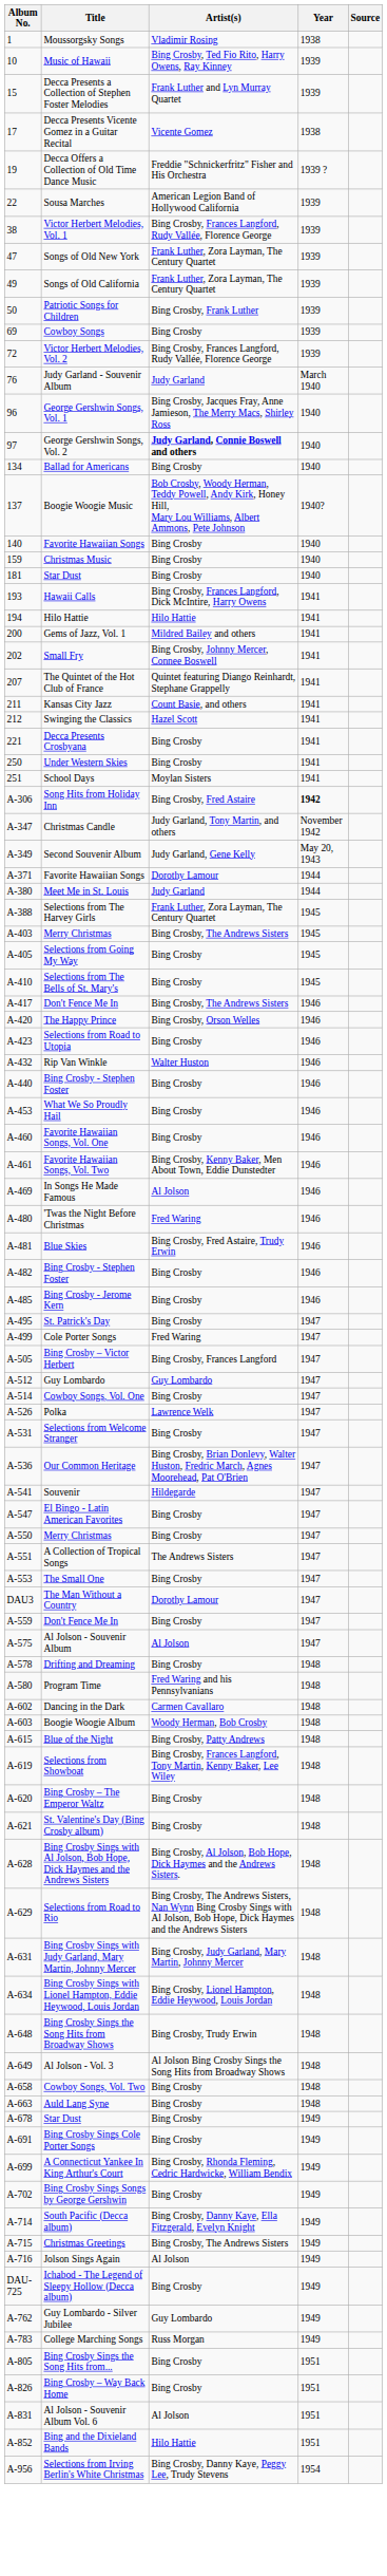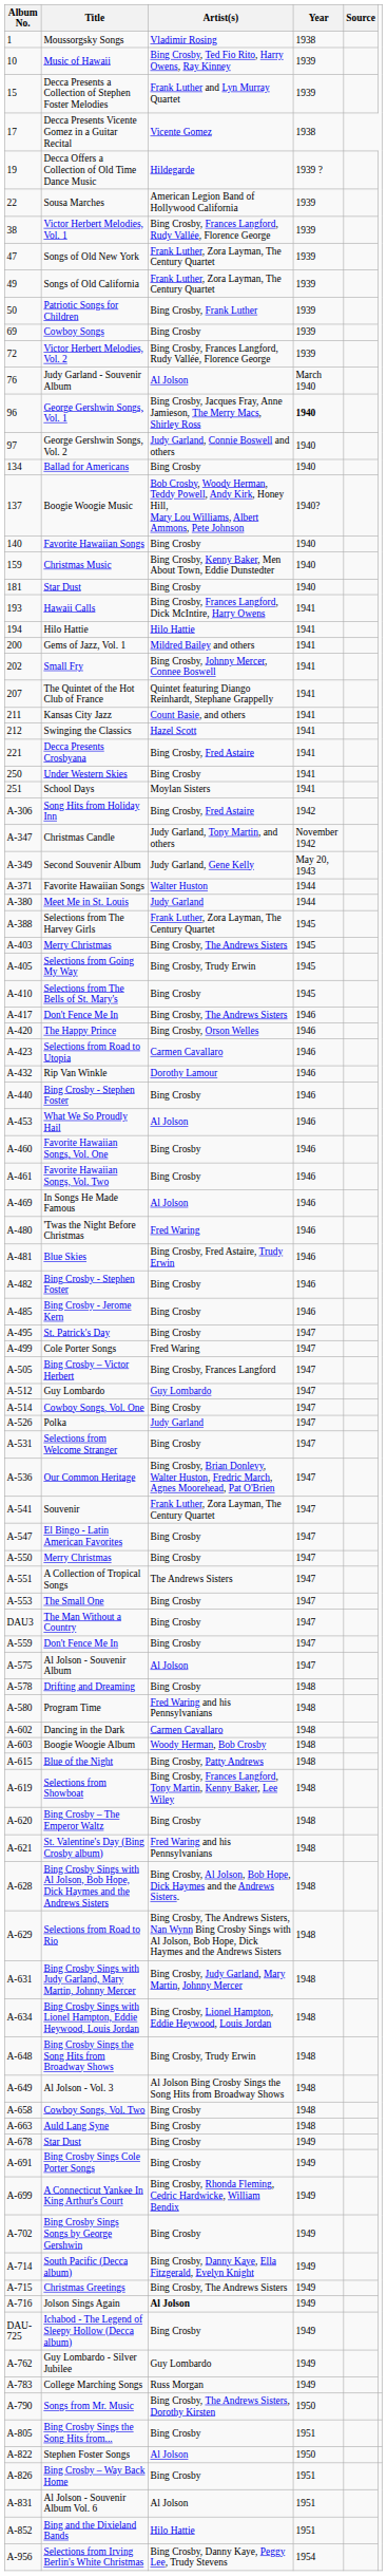 <table class="wikitable sortable">
 <tr>
 <th>Album No.</th>
 <th>Title</th>
 <th>Artist(s)</th>
 <th>Year</th>
 <th>Source</th>
 </tr>
 <tr>
 <td>1</td>
 <td>Moussorgsky Songs</td>
 <td><a href='#'>Vladimir Rosing</a></td>
 <td>1938</td>
 <td></td>
 </tr>
 <tr>
 <td>10</td>
 <td><a href='#'>Music of Hawaii</a></td>
 <td><a href='#'>Bing Crosby</a>, <a href='#'>Ted Fio Rito</a>, <a href='#'>Harry Owens</a>, <a href='#'>Ray Kinney</a></td>
 <td>1939</td>
 <td></td>
 </tr>
 <tr>
 <td>15</td>
 <td>Decca Presents a Collection of Stephen Foster Melodies</td>
 <td><a href='#'>Frank Luther</a> and <a href='#'>Lyn Murray</a> Quartet</td>
 <td>1939</td>
 <td></td>
 </tr>
 <tr>
 <td>17</td>
 <td>Decca Presents Vicente Gomez in a Guitar Recital</td>
 <td><a href='#'>Vicente Gomez</a></td>
 <td>1938</td>
 </tr>
 <tr>
 <td>19</td>
 <td>Decca Offers a Collection of Old Time Dance Music</td>
-<td>Freddie "Schnickerfritz" Fisher and His Orchestra</td>
+<td><a href='#'>Hildegarde</a></td>
 <td>1939 ?</td>
 <td></td>
 </tr>
 <tr>
 <td>22</td>
 <td>Sousa Marches</td>
 <td>American Legion Band of Hollywood California</td>
 <td>1939</td>
 <td></td>
 </tr>
 <tr>
 <td>38</td>
 <td><a href='#'>Victor Herbert Melodies, Vol. 1</a></td>
 <td>Bing Crosby, <a href='#'>Frances Langford</a>, <a href='#'>Rudy Vallée</a>, Florence George</td>
 <td>1939</td>
 <td></td>
 </tr>
 <tr>
 <td>47</td>
 <td>Songs of Old New York</td>
 <td><a href='#'>Frank Luther</a>, Zora Layman, The Century Quartet</td>
 <td>1939</td>
 <td></td>
 </tr>
 <tr>
 <td>49</td>
 <td>Songs of Old California</td>
 <td><a href='#'>Frank Luther</a>, Zora Layman, The Century Quartet</td>
 <td>1939</td>
 <td></td>
 </tr>
 <tr>
 <td>50</td>
 <td><a href='#'>Patriotic Songs for Children</a></td>
 <td>Bing Crosby, <a href='#'>Frank Luther</a></td>
 <td>1939</td>
 <td></td>
 </tr>
 <tr>
 <td>69</td>
 <td><a href='#'>Cowboy Songs</a></td>
 <td>Bing Crosby</td>
 <td>1939</td>
 <td></td>
 </tr>
 <tr>
 <td>72</td>
 <td><a href='#'>Victor Herbert Melodies, Vol. 2</a></td>
 <td>Bing Crosby, Frances Langford, Rudy Vallée, Florence George</td>
 <td>1939</td>
 <td></td>
 </tr>
 <tr>
 <td>76</td>
 <td>Judy Garland - Souvenir Album</td>
-<td><a href='#'>Judy Garland</a></td>
+<td><a href='#'>Al Jolson</a></td>
 <td>March 1940</td>
 <td></td>
 </tr>
 <tr>
 <td>96</td>
 <td><a href='#'>George Gershwin Songs, Vol. 1</a></td>
 <td>Bing Crosby, Jacques Fray, Anne Jamieson, <a href='#'>The Merry Macs</a>, <a href='#'>Shirley Ross</a></td>
-<td>1940</td>
+<td><strong>1940</strong></td>
 <td></td>
 </tr>
 <tr>
 <td>97</td>
 <td>George Gershwin Songs, Vol. 2</td>
-<td><strong><a href='#'>Judy Garland</a>, <a href='#'>Connie Boswell</a> and others</strong></td>
+<td><a href='#'>Judy Garland</a>, <a href='#'>Connie Boswell</a> and others</td>
 <td>1940</td>
 <td></td>
 </tr>
 <tr>
 <td>134</td>
 <td><a href='#'>Ballad for Americans</a></td>
 <td>Bing Crosby</td>
 <td>1940</td>
 <td></td>
 </tr>
 <tr>
 <td>137</td>
 <td>Boogie Woogie Music</td>
 <td><a href='#'>Bob Crosby</a>, <a href='#'>Woody Herman</a>, <a href='#'>Teddy Powell</a>, <a href='#'>Andy Kirk</a>, Honey Hill, <br> <a href='#'>Mary Lou Williams</a>, <a href='#'>Albert Ammons</a>, <a href='#'>Pete Johnson</a></td>
 <td>1940?</td>
 <td></td>
 </tr>
 <tr>
 <td>140</td>
 <td><a href='#'>Favorite Hawaiian Songs</a></td>
 <td>Bing Crosby</td>
 <td>1940</td>
 <td></td>
 </tr>
 <tr>
 <td>159</td>
 <td><a href='#'>Christmas Music</a></td>
-<td>Bing Crosby</td>
+<td>Bing Crosby, <a href='#'>Kenny Baker</a>, Men About Town, Eddie Dunstedter</td>
 <td>1940</td>
 <td></td>
 </tr>
 <tr>
 <td>181</td>
 <td><a href='#'>Star Dust</a></td>
 <td>Bing Crosby</td>
 <td>1940</td>
 <td></td>
 </tr>
 <tr>
 <td>193</td>
 <td><a href='#'>Hawaii Calls</a></td>
 <td>Bing Crosby, <a href='#'>Frances Langford</a>, Dick McIntire, <a href='#'>Harry Owens</a></td>
 <td>1941</td>
 <td></td>
 </tr>
 <tr>
 <td>194</td>
 <td>Hilo Hattie</td>
 <td><a href='#'>Hilo Hattie</a></td>
 <td>1941</td>
 <td></td>
 </tr>
 <tr>
 <td>200</td>
 <td>Gems of Jazz, Vol. 1</td>
 <td><a href='#'>Mildred Bailey</a> and others</td>
 <td>1941</td>
 <td></td>
 </tr>
 <tr>
 <td>202</td>
 <td><a href='#'>Small Fry</a></td>
 <td>Bing Crosby, <a href='#'>Johnny Mercer</a>, <a href='#'>Connee Boswell</a></td>
 <td>1941</td>
 <td></td>
 </tr>
 <tr>
 <td>207</td>
 <td>The Quintet of the Hot Club of France</td>
 <td>Quintet featuring Diango Reinhardt, Stephane Grappelly</td>
 <td>1941</td>
 <td></td>
 </tr>
 <tr>
 <td>211</td>
 <td>Kansas City Jazz</td>
 <td><a href='#'>Count Basie</a>, and others</td>
 <td>1941</td>
 <td></td>
 </tr>
 <tr>
 <td>212</td>
 <td>Swinging the Classics</td>
 <td><a href='#'>Hazel Scott</a></td>
 <td>1941</td>
 <td></td>
 </tr>
 <tr>
 <td>221</td>
 <td><a href='#'>Decca Presents Crosbyana</a></td>
-<td>Bing Crosby</td>
+<td>Bing Crosby, <a href='#'>Fred Astaire</a></td>
 <td>1941</td>
 <td></td>
 </tr>
 <tr>
 <td>250</td>
 <td><a href='#'>Under Western Skies</a></td>
 <td>Bing Crosby</td>
 <td>1941</td>
 <td></td>
 </tr>
 <tr>
 <td>251</td>
 <td>School Days</td>
 <td>Moylan Sisters</td>
 <td>1941</td>
 <td></td>
 </tr>
 <tr>
 <td>A-306</td>
 <td><a href='#'>Song Hits from Holiday Inn</a></td>
 <td>Bing Crosby, <a href='#'>Fred Astaire</a></td>
-<td><strong>1942</strong></td>
+<td>1942</td>
 <td></td>
 </tr>
 <tr>
 <td>A-347</td>
 <td>Christmas Candle</td>
 <td>Judy Garland, <a href='#'>Tony Martin</a>, and others</td>
 <td>November 1942</td>
 <td></td>
 </tr>
 <tr>
 <td>A-349</td>
 <td>Second Souvenir Album</td>
 <td>Judy Garland, <a href='#'>Gene Kelly</a></td>
 <td>May 20, 1943</td>
 <td></td>
 </tr>
 <tr>
 <td>A-371</td>
 <td>Favorite Hawaiian Songs</td>
-<td><a href='#'>Dorothy Lamour</a></td>
+<td><a href='#'>Walter Huston</a></td>
 <td>1944</td>
 <td></td>
 </tr>
 <tr>
 <td>A-380</td>
 <td><a href='#'>Meet Me in St. Louis</a></td>
 <td><a href='#'>Judy Garland</a></td>
 <td>1944</td>
 <td></td>
 </tr>
 <tr>
 <td>A-388</td>
 <td>Selections from The Harvey Girls</td>
 <td><a href='#'>Frank Luther</a>, Zora Layman, The Century Quartet</td>
 <td>1945</td>
 <td></td>
 </tr>
 <tr>
 <td>A-403</td>
 <td><a href='#'>Merry Christmas</a></td>
 <td>Bing Crosby, <a href='#'>The Andrews Sisters</a></td>
 <td>1945</td>
 <td></td>
 </tr>
 <tr>
 <td>A-405</td>
 <td><a href='#'>Selections from Going My Way</a></td>
-<td>Bing Crosby</td>
+<td>Bing Crosby, Trudy Erwin</td>
 <td>1945</td>
 <td></td>
 </tr>
 <tr>
 <td>A-410</td>
 <td><a href='#'>Selections from The Bells of St. Mary's</a></td>
 <td>Bing Crosby</td>
 <td>1945</td>
 <td></td>
 </tr>
 <tr>
 <td>A-417</td>
 <td><a href='#'>Don't Fence Me In</a></td>
 <td>Bing Crosby, <a href='#'>The Andrews Sisters</a></td>
 <td>1946</td>
 <td></td>
 </tr>
 <tr>
 <td>A-420</td>
 <td><a href='#'>The Happy Prince</a></td>
 <td>Bing Crosby, <a href='#'>Orson Welles</a></td>
 <td>1946</td>
 <td></td>
 </tr>
 <tr>
 <td>A-423</td>
 <td><a href='#'>Selections from Road to Utopia</a></td>
-<td>Bing Crosby</td>
+<td><a href='#'>Carmen Cavallaro</a></td>
 <td>1946</td>
 <td></td>
 </tr>
 <tr>
 <td>A-432</td>
 <td>Rip Van Winkle</td>
-<td><a href='#'>Walter Huston</a></td>
+<td><a href='#'>Dorothy Lamour</a></td>
 <td>1946</td>
 <td></td>
 </tr>
 <tr>
 <td>A-440</td>
 <td><a href='#'>Bing Crosby - Stephen Foster</a></td>
 <td>Bing Crosby</td>
 <td>1946</td>
 <td></td>
 </tr>
 <tr>
 <td>A-453</td>
 <td><a href='#'>What We So Proudly Hail</a></td>
-<td>Bing Crosby</td>
+<td><a href='#'>Al Jolson</a></td>
 <td>1946</td>
 <td></td>
 </tr>
 <tr>
 <td>A-460</td>
 <td><a href='#'>Favorite Hawaiian Songs, Vol. One</a></td>
 <td>Bing Crosby</td>
 <td>1946</td>
 <td></td>
 </tr>
 <tr>
 <td>A-461</td>
 <td><a href='#'>Favorite Hawaiian Songs, Vol. Two</a></td>
-<td>Bing Crosby, <a href='#'>Kenny Baker</a>, Men About Town, Eddie Dunstedter</td>
+<td>Bing Crosby</td>
 <td>1946</td>
 <td></td>
 </tr>
 <tr>
 <td>A-469</td>
 <td>In Songs He Made Famous</td>
 <td><a href='#'>Al Jolson</a></td>
 <td>1946</td>
 <td></td>
 </tr>
 <tr>
 <td>A-480</td>
 <td>'Twas the Night Before Christmas</td>
 <td><a href='#'>Fred Waring</a></td>
 <td>1946</td>
 <td></td>
 </tr>
 <tr>
 <td>A-481</td>
 <td><a href='#'>Blue Skies</a></td>
 <td>Bing Crosby, Fred Astaire, <a href='#'>Trudy Erwin</a></td>
 <td>1946</td>
 <td></td>
 </tr>
 <tr>
 <td>A-482</td>
 <td><a href='#'>Bing Crosby - Stephen Foster</a></td>
 <td>Bing Crosby</td>
 <td>1946</td>
 <td></td>
 </tr>
 <tr>
 <td>A-485</td>
 <td><a href='#'>Bing Crosby - Jerome Kern</a></td>
 <td>Bing Crosby</td>
 <td>1946</td>
 <td></td>
 </tr>
 <tr>
 <td>A-495</td>
 <td><a href='#'>St. Patrick's Day</a></td>
 <td>Bing Crosby</td>
 <td>1947</td>
 <td></td>
 </tr>
 <tr>
 <td>A-499</td>
 <td>Cole Porter Songs</td>
 <td>Fred Waring</td>
 <td>1947</td>
 <td></td>
 </tr>
 <tr>
 <td>A-505</td>
 <td><a href='#'>Bing Crosby – Victor Herbert</a></td>
 <td>Bing Crosby, Frances Langford</td>
 <td>1947</td>
 <td></td>
 </tr>
 <tr>
 <td>A-512</td>
 <td>Guy Lombardo</td>
 <td><a href='#'>Guy Lombardo</a></td>
 <td>1947</td>
 <td></td>
 </tr>
 <tr>
 <td>A-514</td>
 <td><a href='#'>Cowboy Songs, Vol. One</a></td>
 <td>Bing Crosby</td>
 <td>1947</td>
 <td></td>
 </tr>
 <tr>
 <td>A-526</td>
 <td>Polka</td>
-<td><a href='#'>Lawrence Welk</a></td>
+<td><a href='#'>Judy Garland</a></td>
 <td>1947</td>
 <td></td>
 </tr>
 <tr>
 <td>A-531</td>
 <td><a href='#'>Selections from Welcome Stranger</a></td>
 <td>Bing Crosby</td>
 <td>1947</td>
 <td></td>
 </tr>
 <tr>
 <td>A-536</td>
 <td><a href='#'>Our Common Heritage</a></td>
 <td>Bing Crosby, <a href='#'>Brian Donlevy</a>, <a href='#'>Walter Huston</a>, <a href='#'>Fredric March</a>, <a href='#'>Agnes Moorehead</a>, <a href='#'>Pat O'Brien</a></td>
 <td>1947</td>
 <td></td>
 </tr>
 <tr>
 <td>A-541</td>
 <td>Souvenir</td>
-<td><a href='#'>Hildegarde</a></td>
+<td><a href='#'>Frank Luther</a>, Zora Layman, The Century Quartet</td>
 <td>1947</td>
 <td></td>
 </tr>
 <tr>
 <td>A-547</td>
 <td><a href='#'>El Bingo - Latin American Favorites</a></td>
 <td>Bing Crosby</td>
 <td>1947</td>
 <td></td>
 </tr>
 <tr>
 <td>A-550</td>
 <td><a href='#'>Merry Christmas</a></td>
 <td>Bing Crosby</td>
 <td>1947</td>
 <td></td>
 </tr>
 <tr>
 <td>A-551</td>
 <td>A Collection of Tropical Songs</td>
 <td>The Andrews Sisters</td>
 <td>1947</td>
 <td></td>
 </tr>
 <tr>
 <td>A-553</td>
 <td><a href='#'>The Small One</a></td>
 <td>Bing Crosby</td>
 <td>1947</td>
 <td></td>
 </tr>
 <tr>
 <td>DAU3</td>
 <td><a href='#'>The Man Without a Country</a></td>
-<td><a href='#'>Dorothy Lamour</a></td>
+<td>Bing Crosby</td>
 <td>1947</td>
 <td></td>
 </tr>
 <tr>
 <td>A-559</td>
 <td><a href='#'>Don't Fence Me In</a></td>
 <td>Bing Crosby</td>
 <td>1947</td>
 <td></td>
 </tr>
 <tr>
 <td>A-575</td>
 <td>Al Jolson - Souvenir Album</td>
 <td><a href='#'>Al Jolson</a></td>
 <td>1947</td>
 <td></td>
 </tr>
 <tr>
 <td>A-578</td>
 <td><a href='#'>Drifting and Dreaming</a></td>
 <td>Bing Crosby</td>
 <td>1948</td>
 <td></td>
 </tr>
 <tr>
 <td>A-580</td>
 <td>Program Time</td>
 <td><a href='#'>Fred Waring</a> and his Pennsylvanians</td>
 <td>1948</td>
 <td></td>
 </tr>
 <tr>
 <td>A-602</td>
 <td>Dancing in the Dark</td>
 <td><a href='#'>Carmen Cavallaro</a></td>
 <td>1948</td>
 <td></td>
 </tr>
 <tr>
 <td>A-603</td>
 <td>Boogie Woogie Album</td>
 <td><a href='#'>Woody Herman</a>, <a href='#'>Bob Crosby</a></td>
 <td>1948</td>
 <td></td>
 </tr>
 <tr>
 <td>A-615</td>
 <td><a href='#'>Blue of the Night</a></td>
 <td>Bing Crosby, <a href='#'>Patty Andrews</a></td>
 <td>1948</td>
 <td></td>
 </tr>
 <tr>
 <td>A-619</td>
 <td><a href='#'>Selections from Showboat</a></td>
 <td>Bing Crosby, <a href='#'>Frances Langford</a>, <a href='#'>Tony Martin</a>, <a href='#'>Kenny Baker</a>, <a href='#'>Lee Wiley</a></td>
 <td>1948</td>
 <td></td>
 </tr>
 <tr>
 <td>A-620</td>
 <td><a href='#'>Bing Crosby – The Emperor Waltz</a></td>
 <td>Bing Crosby</td>
 <td>1948</td>
 <td></td>
 </tr>
 <tr>
 <td>A-621</td>
 <td><a href='#'>St. Valentine's Day (Bing Crosby album)</a></td>
-<td>Bing Crosby</td>
+<td><a href='#'>Fred Waring</a> and his Pennsylvanians</td>
 <td>1948</td>
 <td></td>
 </tr>
 <tr>
 <td>A-628</td>
 <td><a href='#'>Bing Crosby Sings with Al Jolson, Bob Hope, Dick Haymes and the Andrews Sisters</a></td>
 <td>Bing Crosby, <a href='#'>Al Jolson</a>, <a href='#'>Bob Hope</a>, <a href='#'>Dick Haymes</a> and the <a href='#'>Andrews Sisters</a>.</td>
 <td>1948</td>
 <td></td>
 </tr>
 <tr>
 <td>A-629</td>
 <td><a href='#'>Selections from Road to Rio</a></td>
 <td>Bing Crosby, The Andrews Sisters, <a href='#'>Nan Wynn</a> Bing Crosby Sings with Al Jolson, Bob Hope, Dick Haymes and the Andrews Sisters</td>
 <td>1948</td>
 <td></td>
 </tr>
 <tr>
 <td>A-631</td>
 <td><a href='#'>Bing Crosby Sings with Judy Garland, Mary Martin, Johnny Mercer</a></td>
 <td>Bing Crosby, <a href='#'>Judy Garland</a>, <a href='#'>Mary Martin</a>, <a href='#'>Johnny Mercer</a></td>
 <td>1948</td>
 <td></td>
 </tr>
 <tr>
 <td>A-634</td>
 <td><a href='#'>Bing Crosby Sings with Lionel Hampton, Eddie Heywood, Louis Jordan</a></td>
 <td>Bing Crosby, <a href='#'>Lionel Hampton</a>, <a href='#'>Eddie Heywood</a>, <a href='#'>Louis Jordan</a></td>
 <td>1948</td>
 <td></td>
 </tr>
 <tr>
 <td>A-648</td>
 <td><a href='#'>Bing Crosby Sings the Song Hits from Broadway Shows</a></td>
 <td>Bing Crosby, Trudy Erwin</td>
 <td>1948</td>
 <td></td>
 </tr>
 <tr>
 <td>A-649</td>
 <td>Al Jolson - Vol. 3</td>
 <td>Al Jolson Bing Crosby Sings the Song Hits from Broadway Shows</td>
 <td>1948</td>
 <td></td>
 </tr>
 <tr>
 <td>A-658</td>
 <td><a href='#'>Cowboy Songs, Vol. Two</a></td>
 <td>Bing Crosby</td>
 <td>1948</td>
 <td></td>
 </tr>
 <tr>
 <td>A-663</td>
 <td><a href='#'>Auld Lang Syne</a></td>
 <td>Bing Crosby</td>
 <td>1948</td>
 <td></td>
 </tr>
 <tr>
 <td>A-678</td>
 <td><a href='#'>Star Dust</a></td>
 <td>Bing Crosby</td>
 <td>1949</td>
 <td></td>
 </tr>
 <tr>
 <td>A-691</td>
 <td><a href='#'>Bing Crosby Sings Cole Porter Songs</a></td>
 <td>Bing Crosby</td>
 <td>1949</td>
 <td></td>
 </tr>
 <tr>
 <td>A-699</td>
 <td><a href='#'>A Connecticut Yankee In King Arthur's Court</a></td>
 <td>Bing Crosby, <a href='#'>Rhonda Fleming</a>, <a href='#'>Cedric Hardwicke</a>, <a href='#'>William Bendix</a></td>
 <td>1949</td>
 <td></td>
 </tr>
 <tr>
 <td>A-702</td>
 <td><a href='#'>Bing Crosby Sings Songs by George Gershwin</a></td>
 <td>Bing Crosby</td>
 <td>1949</td>
 <td></td>
 </tr>
 <tr>
 <td>A-714</td>
 <td><a href='#'>South Pacific (Decca album)</a></td>
 <td>Bing Crosby, <a href='#'>Danny Kaye</a>, <a href='#'>Ella Fitzgerald</a>, <a href='#'>Evelyn Knight</a></td>
 <td>1949</td>
 <td></td>
 </tr>
 <tr>
 <td>A-715</td>
 <td><a href='#'>Christmas Greetings</a></td>
 <td>Bing Crosby, The Andrews Sisters</td>
 <td>1949</td>
 <td></td>
 </tr>
 <tr>
 <td>A-716</td>
 <td>Jolson Sings Again</td>
-<td>Al Jolson</td>
+<td><strong>Al Jolson</strong></td>
 <td>1949</td>
 <td></td>
 </tr>
 <tr>
 <td>DAU-725</td>
 <td><a href='#'>Ichabod - The Legend of Sleepy Hollow (Decca album)</a></td>
 <td>Bing Crosby</td>
 <td>1949</td>
 <td></td>
 </tr>
 <tr>
 <td>A-762</td>
 <td>Guy Lombardo - Silver Jubilee</td>
 <td>Guy Lombardo</td>
 <td>1949</td>
 <td></td>
 </tr>
 <tr>
 <td>A-783</td>
 <td>College Marching Songs</td>
 <td>Russ Morgan</td>
 <td>1949</td>
 <td></td>
 </tr>
 <tr>
+<td>A-790</td>
+<td><a href='#'>Songs from Mr. Music</a></td>
+<td>Bing Crosby, <a href='#'>The Andrews Sisters</a>, <a href='#'>Dorothy Kirsten</a></td>
+<td>1950</td>
+<td></td>
+<td></td>
+</tr>
+<tr>
 <td>A-805</td>
 <td><a href='#'>Bing Crosby Sings the Song Hits from...</a></td>
 <td>Bing Crosby</td>
 <td>1951</td>
+<td></td>
+</tr>
+<tr>
+<td>A-822</td>
+<td>Stephen Foster Songs</td>
+<td><a href='#'>Al Jolson</a></td>
+<td>1950</td>
+<td></td>
 <td></td>
 </tr>
 <tr>
 <td>A-826</td>
 <td><a href='#'>Bing Crosby – Way Back Home</a></td>
 <td>Bing Crosby</td>
 <td>1951</td>
 <td></td>
 </tr>
 <tr>
 <td>A-831</td>
 <td>Al Jolson - Souvenir Album Vol. 6</td>
 <td>Al Jolson</td>
 <td>1951</td>
 <td></td>
 </tr>
 <tr>
 <td>A-852</td>
 <td><a href='#'>Bing and the Dixieland Bands</a></td>
 <td><a href='#'>Hilo Hattie</a></td>
 <td>1951</td>
 <td></td>
 </tr>
 <tr>
 <td>A-956</td>
 <td><a href='#'>Selections from Irving Berlin's White Christmas</a></td>
 <td>Bing Crosby, Danny Kaye, <a href='#'>Peggy Lee</a>, Trudy Stevens</td>
 <td>1954</td>
 <td></td>
 </tr>
 </table>
